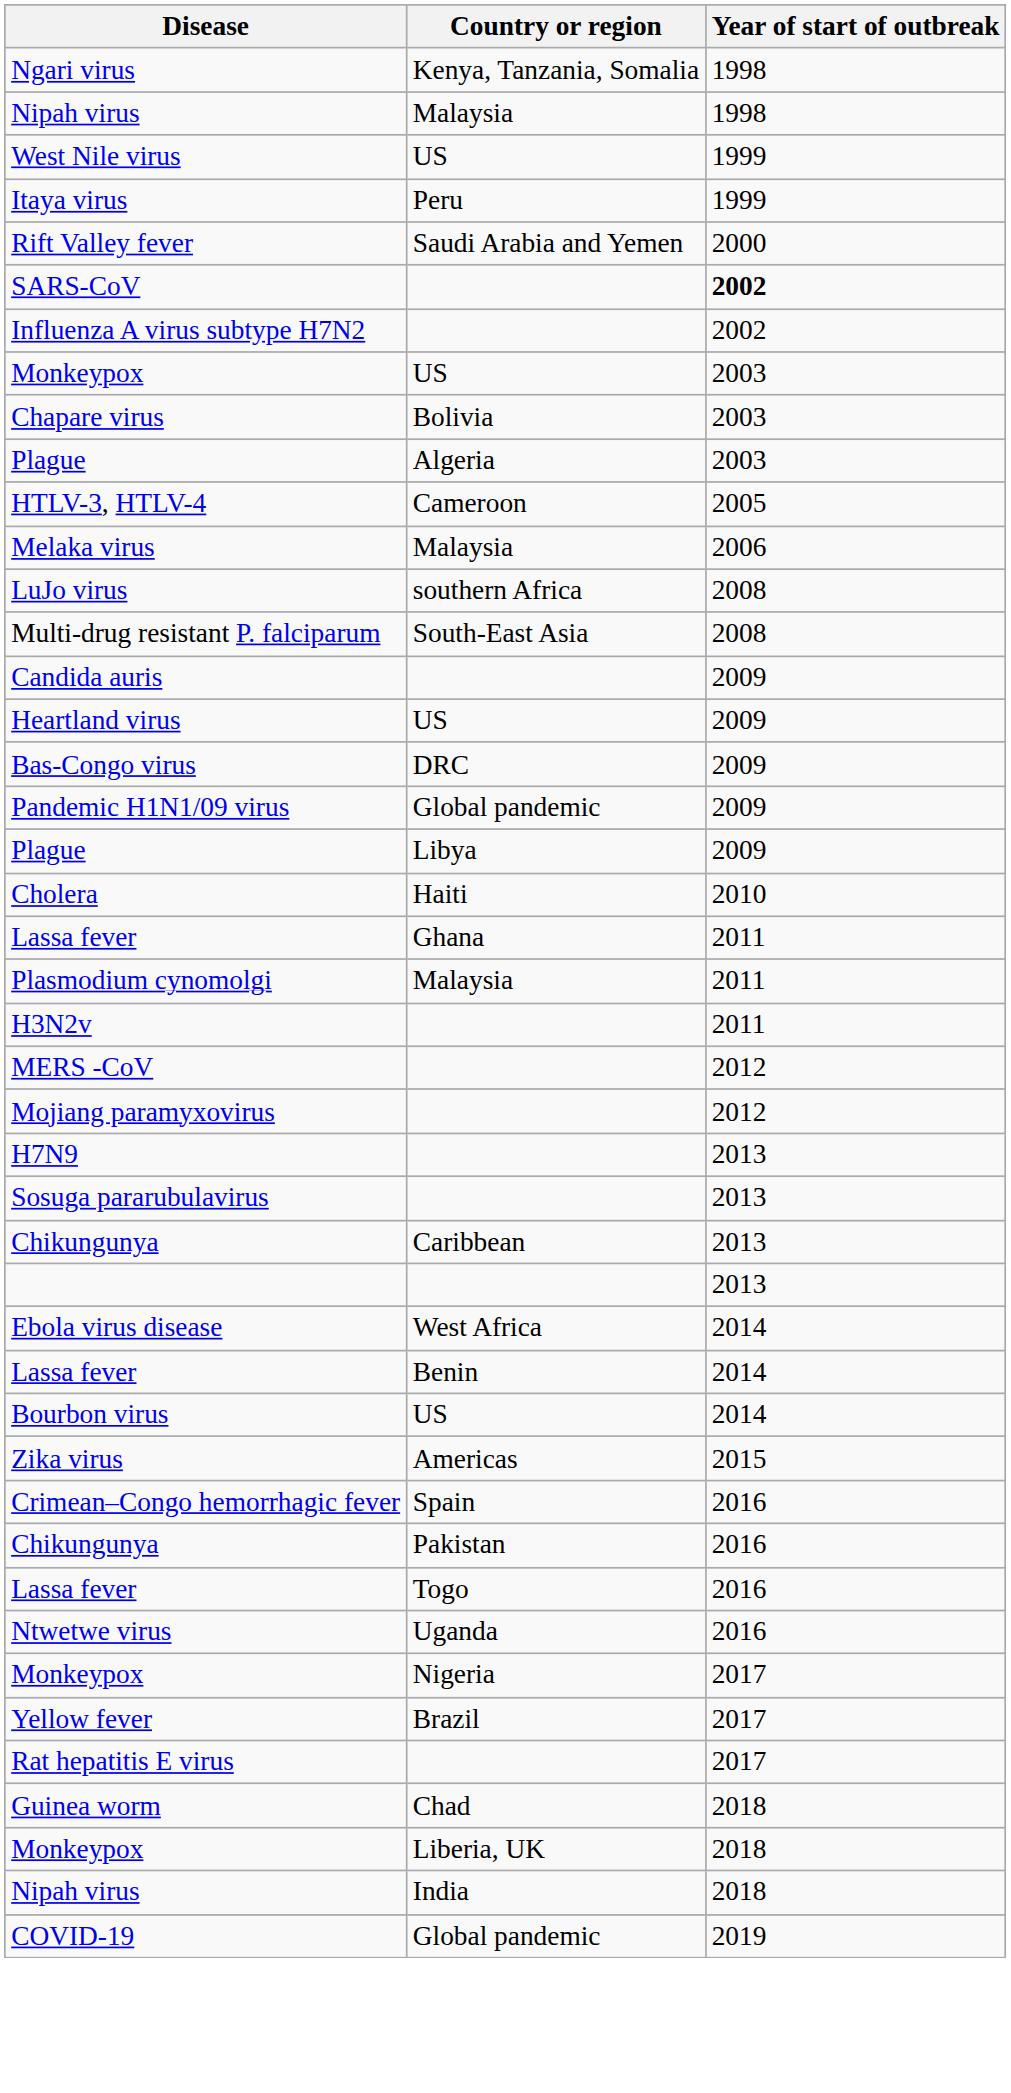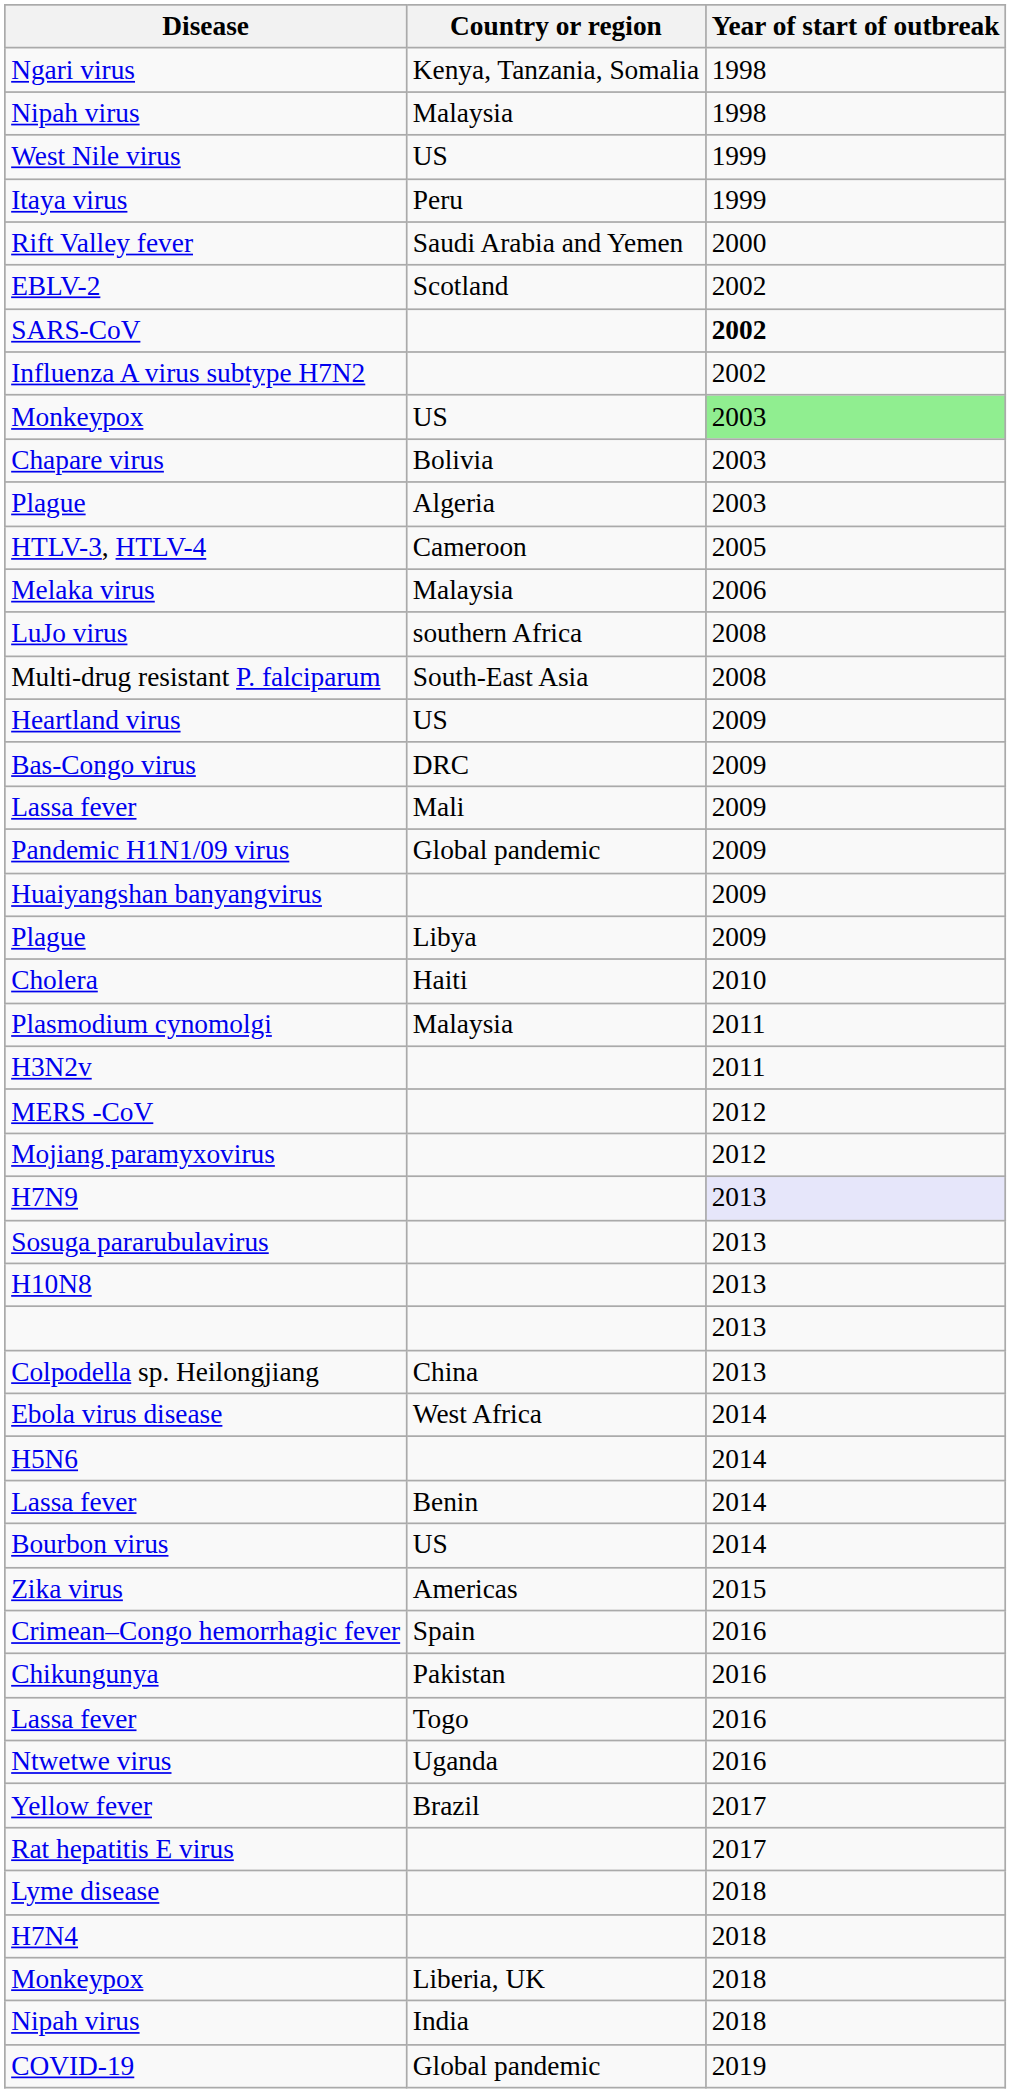 <table class="wikitable"sortable mw-datatable" style="text-align:left">
 <tr>
 <th>Disease</th>
 <th>Country or region</th>
 <th>Year of start of outbreak</th>
 </tr>
 <tr>
 <td><a href='#'>Ngari virus</a></td>
 <td>Kenya, Tanzania, Somalia</td>
 <td>1998</td>
 </tr>
 <tr>
 <td><a href='#'>Nipah virus</a></td>
 <td>Malaysia</td>
 <td>1998</td>
 </tr>
 <tr>
 <td><a href='#'>West Nile virus</a></td>
 <td>US</td>
 <td>1999</td>
 </tr>
 <tr>
 <td><a href='#'>Itaya virus</a></td>
 <td>Peru</td>
 <td>1999</td>
 </tr>
 <tr>
 <td><a href='#'>Rift Valley fever</a></td>
 <td>Saudi Arabia and Yemen</td>
 <td>2000</td>
 </tr>
 <tr>
+<td><a href='#'>EBLV-2</a></td>
+<td>Scotland</td>
+<td>2002</td>
+</tr>
+<tr>
 <td><a href='#'>SARS-CoV</a></td>
 <td></td>
 <td><strong>2002</strong></td>
 </tr>
 <tr>
 <td><a href='#'>Influenza A virus subtype H7N2</a></td>
 <td></td>
 <td>2002</td>
 </tr>
 <tr>
 <td><a href='#'>Monkeypox</a></td>
 <td>US</td>
-<td>2003</td>
+<td style="background: lightgreen;">2003</td>
 </tr>
 <tr>
 <td><a href='#'>Chapare virus</a></td>
 <td>Bolivia</td>
 <td>2003</td>
 </tr>
 <tr>
 <td><a href='#'>Plague</a></td>
 <td>Algeria</td>
 <td>2003</td>
 </tr>
 <tr>
 <td><a href='#'>HTLV-3</a>, <a href='#'>HTLV-4</a></td>
 <td>Cameroon</td>
 <td>2005</td>
 </tr>
 <tr>
 <td><a href='#'>Melaka virus</a></td>
 <td>Malaysia</td>
 <td>2006</td>
 </tr>
 <tr>
 <td><a href='#'>LuJo virus</a></td>
 <td>southern Africa</td>
 <td>2008</td>
 </tr>
 <tr>
 <td>Multi-drug resistant <a href='#'>P. falciparum</a></td>
 <td>South-East Asia</td>
 <td>2008</td>
 </tr>
 <tr>
-<td><a href='#'>Candida auris</a></td>
-<td></td>
-<td>2009</td>
-</tr>
-<tr>
 <td><a href='#'>Heartland virus</a></td>
 <td>US</td>
 <td>2009</td>
 </tr>
 <tr>
 <td><a href='#'>Bas-Congo virus</a></td>
 <td>DRC</td>
 <td>2009</td>
 </tr>
 <tr>
+<td><a href='#'>Lassa fever</a></td>
+<td>Mali</td>
+<td>2009</td>
+</tr>
+<tr>
 <td><a href='#'>Pandemic H1N1/09 virus</a></td>
 <td>Global pandemic</td>
+<td>2009</td>
+</tr>
+<tr>
+<td><a href='#'>Huaiyangshan banyangvirus</a></td>
+<td></td>
 <td>2009</td>
 </tr>
 <tr>
 <td><a href='#'>Plague</a></td>
 <td>Libya</td>
 <td>2009</td>
 </tr>
 <tr>
 <td><a href='#'>Cholera</a></td>
 <td>Haiti</td>
 <td>2010</td>
-</tr>
-<tr>
-<td><a href='#'>Lassa fever</a></td>
-<td>Ghana</td>
-<td>2011</td>
 </tr>
 <tr>
 <td><a href='#'>Plasmodium cynomolgi</a></td>
 <td>Malaysia</td>
 <td>2011</td>
 </tr>
 <tr>
 <td><a href='#'>H3N2v</a></td>
 <td></td>
 <td>2011</td>
 </tr>
 <tr>
 <td><a href='#'>MERS -CoV</a></td>
 <td></td>
 <td>2012</td>
 </tr>
 <tr>
 <td><a href='#'>Mojiang paramyxovirus</a></td>
 <td></td>
 <td>2012</td>
 </tr>
 <tr>
 <td><a href='#'>H7N9</a></td>
 <td></td>
-<td>2013</td>
+<td style="background: lavender;">2013</td>
 </tr>
 <tr>
 <td><a href='#'>Sosuga pararubulavirus</a></td>
 <td></td>
 <td>2013</td>
 </tr>
 <tr>
-<td><a href='#'>Chikungunya</a></td>
-<td>Caribbean</td>
+<td><a href='#'>H10N8</a></td>
+<td></td>
 <td>2013</td>
 </tr>
 <tr>
 <td></td>
 <td></td>
 <td>2013</td>
 </tr>
 <tr>
+<td><a href='#'>Colpodella</a> sp. Heilongjiang</td>
+<td>China</td>
+<td>2013</td>
+</tr>
+<tr>
 <td><a href='#'>Ebola virus disease</a></td>
 <td>West Africa</td>
+<td>2014</td>
+</tr>
+<tr>
+<td><a href='#'>H5N6</a></td>
+<td></td>
 <td>2014</td>
 </tr>
 <tr>
 <td><a href='#'>Lassa fever</a></td>
 <td>Benin</td>
 <td>2014</td>
 </tr>
 <tr>
 <td><a href='#'>Bourbon virus</a></td>
 <td>US</td>
 <td>2014</td>
 </tr>
 <tr>
 <td><a href='#'>Zika virus</a></td>
 <td>Americas</td>
 <td>2015</td>
 </tr>
 <tr>
 <td><a href='#'>Crimean–Congo hemorrhagic fever</a></td>
 <td>Spain</td>
 <td>2016</td>
 </tr>
 <tr>
 <td><a href='#'>Chikungunya</a></td>
 <td>Pakistan</td>
 <td>2016</td>
 </tr>
 <tr>
 <td><a href='#'>Lassa fever</a></td>
 <td>Togo</td>
 <td>2016</td>
 </tr>
 <tr>
 <td><a href='#'>Ntwetwe virus</a></td>
 <td>Uganda</td>
 <td>2016</td>
 </tr>
 <tr>
-<td><a href='#'>Monkeypox</a></td>
-<td>Nigeria</td>
-<td>2017</td>
-</tr>
-<tr>
 <td><a href='#'>Yellow fever</a></td>
 <td>Brazil</td>
 <td>2017</td>
 </tr>
 <tr>
 <td><a href='#'>Rat hepatitis E virus</a></td>
 <td></td>
 <td>2017</td>
 </tr>
 <tr>
-<td><a href='#'>Guinea worm</a></td>
-<td>Chad</td>
+<td><a href='#'>Lyme disease</a></td>
+<td></td>
+<td>2018</td>
+</tr>
+<tr>
+<td><a href='#'>H7N4</a></td>
+<td></td>
 <td>2018</td>
 </tr>
 <tr>
 <td><a href='#'>Monkeypox</a></td>
 <td>Liberia, UK</td>
 <td>2018</td>
 </tr>
 <tr>
 <td><a href='#'>Nipah virus</a></td>
 <td>India</td>
 <td>2018</td>
 </tr>
 <tr>
 <td><a href='#'>COVID-19</a></td>
 <td>Global pandemic</td>
 <td>2019</td>
 </tr>
 </table>
